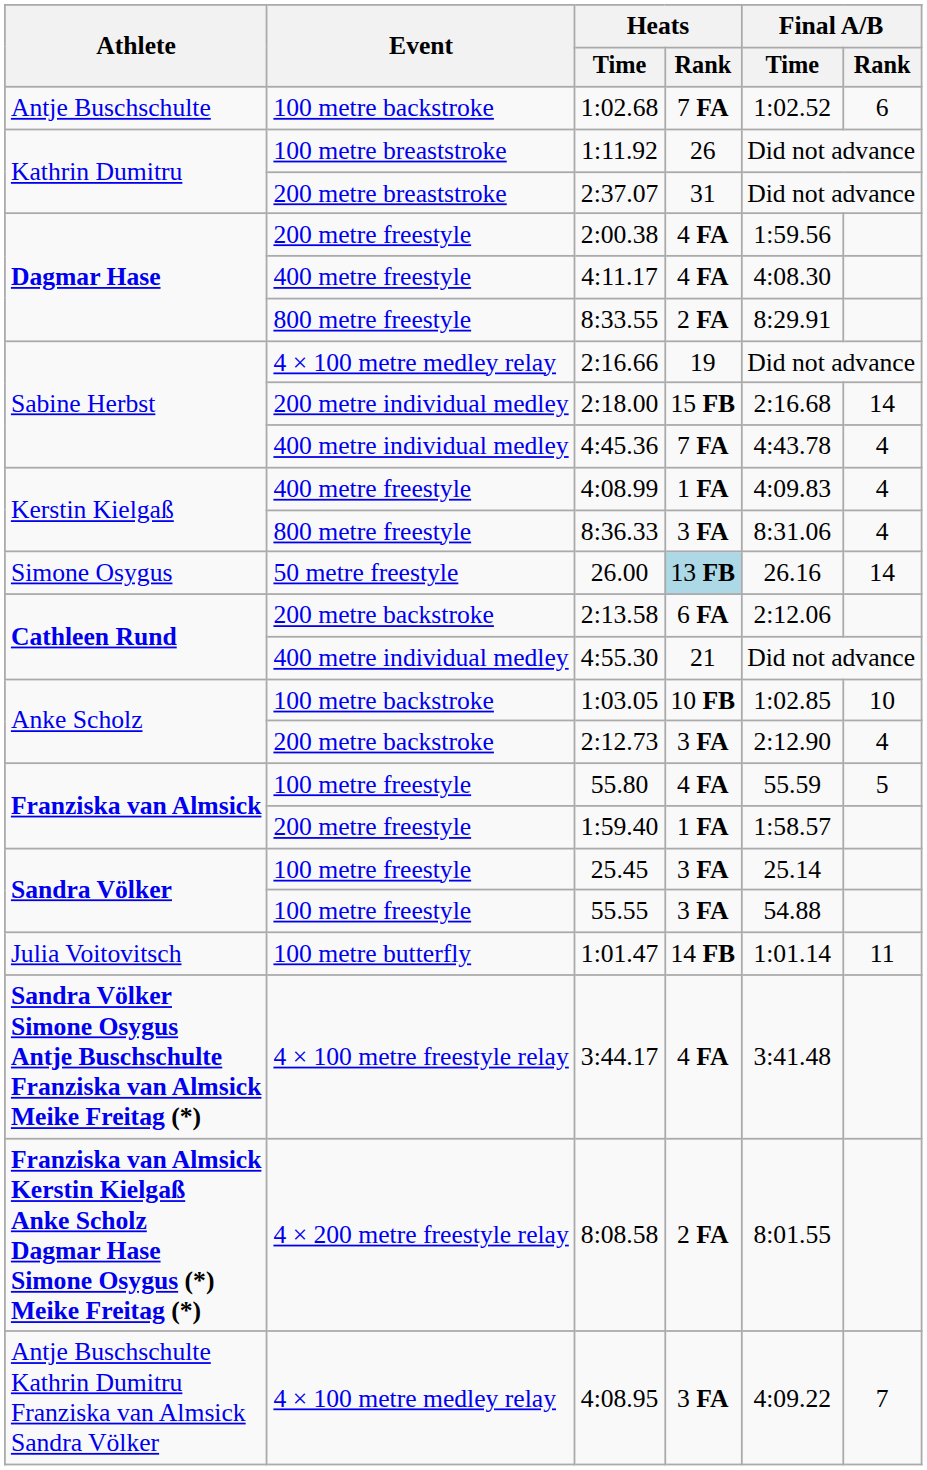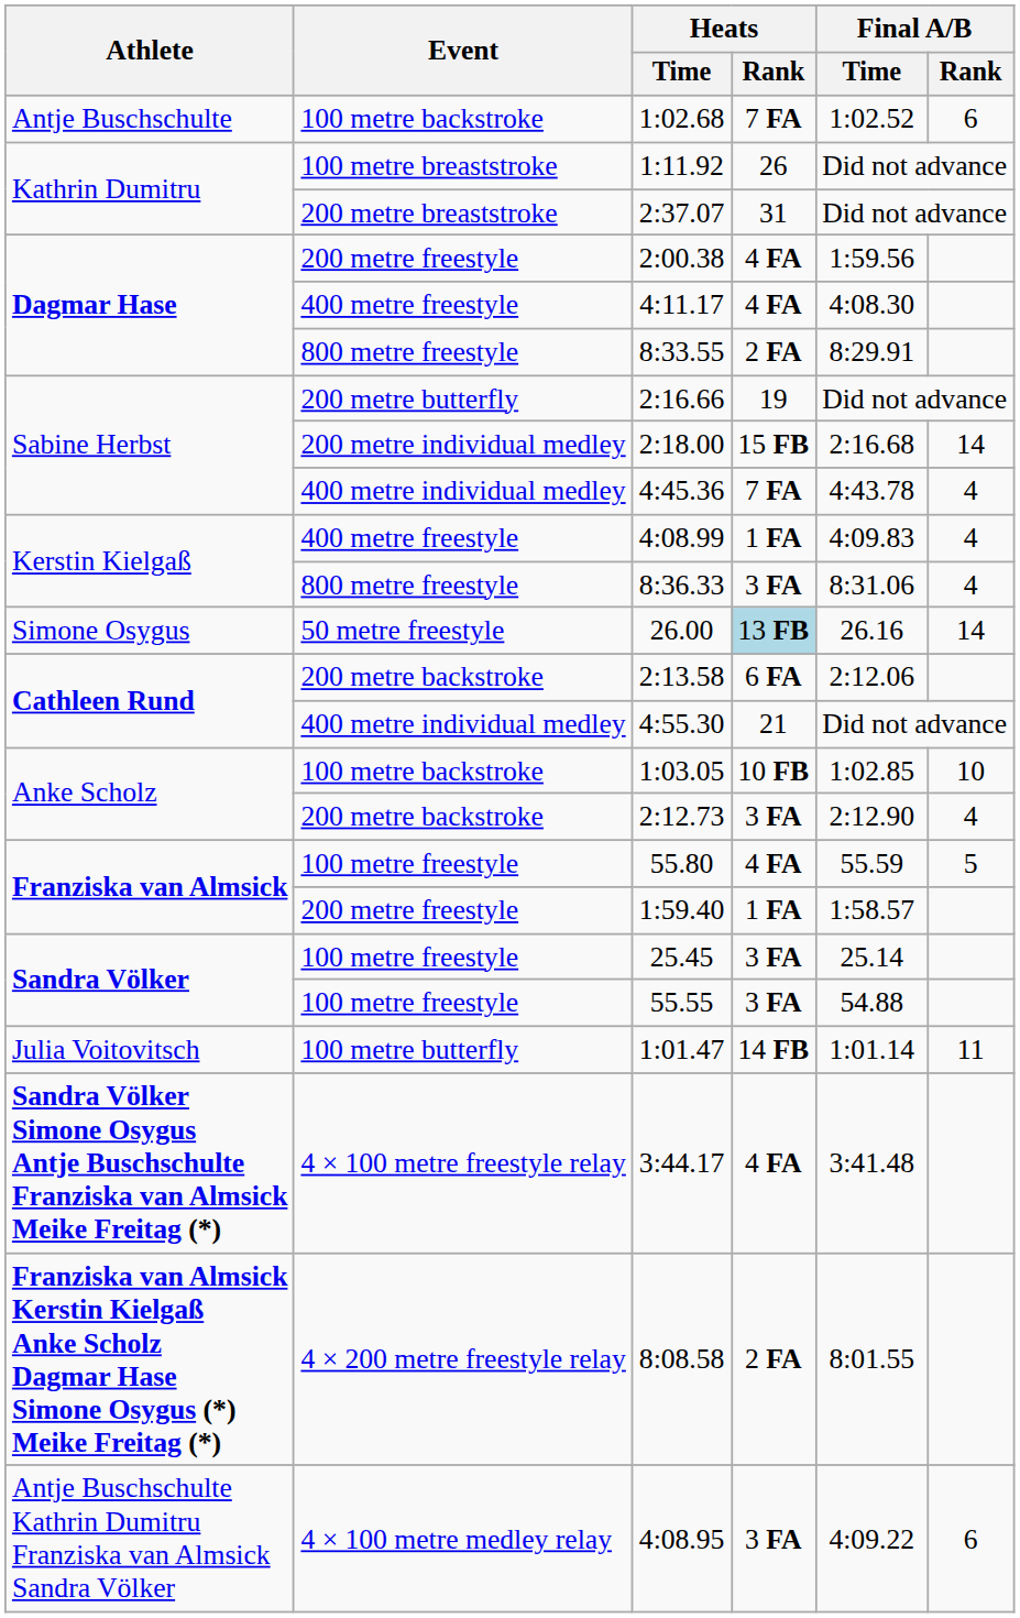 <table class="wikitable" style="font-size:90%">
 <tr>
 <th rowspan="2">Athlete</th>
 <th rowspan="2">Event</th>
 <th colspan=2>Heats</th>
 <th colspan=2>Final A/B</th>
 </tr>
 <tr style="font-size:95%">
 <th>Time</th>
 <th>Rank</th>
 <th>Time</th>
 <th>Rank</th>
 </tr>
 <tr align=center>
 <td align=left><a href='#'>Antje Buschschulte</a></td>
 <td align=left><a href='#'>100 metre backstroke</a></td>
 <td>1:02.68</td>
 <td>7 <strong>FA</strong></td>
 <td>1:02.52</td>
 <td>6</td>
 </tr>
 <tr align=center>
 <td align=left rowspan=2><a href='#'>Kathrin Dumitru</a></td>
 <td align=left><a href='#'>100 metre breaststroke</a></td>
 <td>1:11.92</td>
 <td>26</td>
 <td colspan=2>Did not advance</td>
 </tr>
 <tr align=center>
 <td align=left><a href='#'>200 metre breaststroke</a></td>
 <td>2:37.07</td>
 <td>31</td>
 <td colspan=2>Did not advance</td>
 </tr>
 <tr align=center>
 <td align=left rowspan=3><strong><a href='#'>Dagmar Hase</a></strong></td>
 <td align=left><a href='#'>200 metre freestyle</a></td>
 <td>2:00.38</td>
 <td>4 <strong>FA</strong></td>
 <td>1:59.56</td>
 <td></td>
 </tr>
 <tr align=center>
 <td align=left><a href='#'>400 metre freestyle</a></td>
 <td>4:11.17</td>
 <td>4 <strong>FA</strong></td>
 <td>4:08.30</td>
 <td></td>
 </tr>
 <tr align=center>
 <td align=left><a href='#'>800 metre freestyle</a></td>
 <td>8:33.55</td>
 <td>2 <strong>FA</strong></td>
 <td>8:29.91</td>
 <td></td>
 </tr>
 <tr align=center>
 <td align=left rowspan=3><a href='#'>Sabine Herbst</a></td>
-<td align=left><a href='#'>4 × 100 metre medley relay</a></td>
+<td align=left><a href='#'>200 metre butterfly</a></td>
 <td>2:16.66</td>
 <td>19</td>
 <td colspan=2>Did not advance</td>
 </tr>
 <tr align=center>
 <td align=left><a href='#'>200 metre individual medley</a></td>
 <td>2:18.00</td>
 <td>15 <strong>FB</strong></td>
 <td>2:16.68</td>
 <td>14</td>
 </tr>
 <tr align=center>
 <td align=left><a href='#'>400 metre individual medley</a></td>
 <td>4:45.36</td>
 <td>7 <strong>FA</strong></td>
 <td>4:43.78</td>
 <td>4</td>
 </tr>
 <tr align=center>
 <td align=left rowspan=2><a href='#'>Kerstin Kielgaß</a></td>
 <td align=left><a href='#'>400 metre freestyle</a></td>
 <td>4:08.99</td>
 <td>1 <strong>FA</strong></td>
 <td>4:09.83</td>
 <td>4</td>
 </tr>
 <tr align=center>
 <td align=left><a href='#'>800 metre freestyle</a></td>
 <td>8:36.33</td>
 <td>3 <strong>FA</strong></td>
 <td>8:31.06</td>
 <td>4</td>
 </tr>
 <tr align=center>
 <td align=left><a href='#'>Simone Osygus</a></td>
 <td align=left><a href='#'>50 metre freestyle</a></td>
 <td>26.00</td>
 <td style="background: lightblue;">13 <strong>FB</strong></td>
 <td>26.16</td>
 <td>14</td>
 </tr>
 <tr align=center>
 <td align=left rowspan=2><strong><a href='#'>Cathleen Rund</a></strong></td>
 <td align=left><a href='#'>200 metre backstroke</a></td>
 <td>2:13.58</td>
 <td>6 <strong>FA</strong></td>
 <td>2:12.06</td>
 <td></td>
 </tr>
 <tr align=center>
 <td align=left><a href='#'>400 metre individual medley</a></td>
 <td>4:55.30</td>
 <td>21</td>
 <td colspan=2>Did not advance</td>
 </tr>
 <tr align=center>
 <td align=left rowspan=2><a href='#'>Anke Scholz</a></td>
 <td align=left><a href='#'>100 metre backstroke</a></td>
 <td>1:03.05</td>
 <td>10 <strong>FB</strong></td>
 <td>1:02.85</td>
 <td>10</td>
 </tr>
 <tr align=center>
 <td align=left><a href='#'>200 metre backstroke</a></td>
 <td>2:12.73</td>
 <td>3 <strong>FA</strong></td>
 <td>2:12.90</td>
 <td>4</td>
 </tr>
 <tr align=center>
 <td align=left rowspan=2><strong><a href='#'>Franziska van Almsick</a></strong></td>
 <td align=left><a href='#'>100 metre freestyle</a></td>
 <td>55.80</td>
 <td>4 <strong>FA</strong></td>
 <td>55.59</td>
 <td>5</td>
 </tr>
 <tr align=center>
 <td align=left><a href='#'>200 metre freestyle</a></td>
 <td>1:59.40</td>
 <td>1 <strong>FA</strong></td>
 <td>1:58.57</td>
 <td></td>
 </tr>
 <tr align=center>
 <td align=left rowspan=2><strong><a href='#'>Sandra Völker</a></strong></td>
 <td align=left><a href='#'>100 metre freestyle</a></td>
 <td>25.45</td>
 <td>3 <strong>FA</strong></td>
 <td>25.14</td>
 <td></td>
 </tr>
 <tr align=center>
 <td align=left><a href='#'>100 metre freestyle</a></td>
 <td>55.55</td>
 <td>3 <strong>FA</strong></td>
 <td>54.88</td>
 <td></td>
 </tr>
 <tr align=center>
 <td align=left><a href='#'>Julia Voitovitsch</a></td>
 <td align=left><a href='#'>100 metre butterfly</a></td>
 <td>1:01.47</td>
 <td>14 <strong>FB</strong></td>
 <td>1:01.14</td>
 <td>11</td>
 </tr>
 <tr align=center>
 <td align=left><strong><a href='#'>Sandra Völker</a><br><a href='#'>Simone Osygus</a><br><a href='#'>Antje Buschschulte</a><br><a href='#'>Franziska van Almsick</a><br><a href='#'>Meike Freitag</a> (*)</strong></td>
 <td align=left><a href='#'>4 × 100 metre freestyle relay</a></td>
 <td>3:44.17</td>
 <td>4 <strong>FA</strong></td>
 <td>3:41.48</td>
 <td></td>
 </tr>
 <tr align=center>
 <td align=left><strong><a href='#'>Franziska van Almsick</a><br><a href='#'>Kerstin Kielgaß</a><br><a href='#'>Anke Scholz</a><br><a href='#'>Dagmar Hase</a><br><a href='#'>Simone Osygus</a> (*)<br><a href='#'>Meike Freitag</a> (*)</strong></td>
 <td align=left><a href='#'>4 × 200 metre freestyle relay</a></td>
 <td>8:08.58</td>
 <td>2 <strong>FA</strong></td>
 <td>8:01.55</td>
 <td></td>
 </tr>
 <tr align=center>
 <td align=left><a href='#'>Antje Buschschulte</a><br><a href='#'>Kathrin Dumitru</a><br><a href='#'>Franziska van Almsick</a><br><a href='#'>Sandra Völker</a></td>
 <td align=left><a href='#'>4 × 100 metre medley relay</a></td>
 <td>4:08.95</td>
 <td>3 <strong>FA</strong></td>
 <td>4:09.22</td>
-<td>7</td>
+<td>6</td>
 </tr>
 </table>
